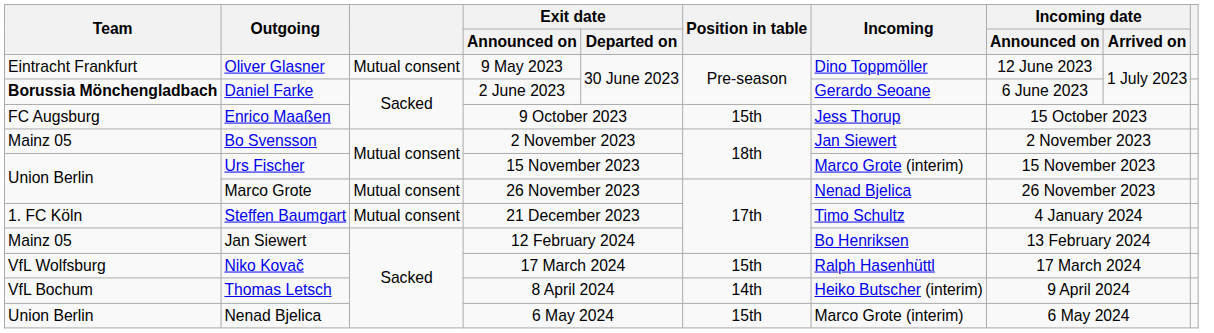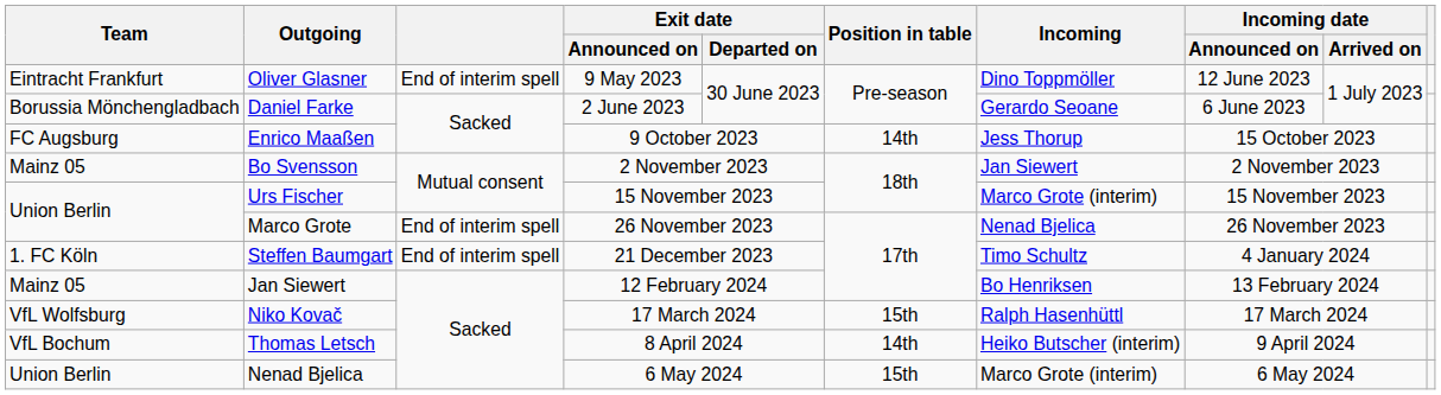 <table class="wikitable" style="text-align:center">
 <tr>
 <th rowspan="2">Team</th>
 <th rowspan="2">Outgoing</th>
 <th rowspan="2"></th>
 <th colspan="2">Exit date</th>
 <th rowspan="2">Position in table</th>
 <th rowspan="2">Incoming</th>
 <th colspan="2">Incoming date</th>
 <th rowspan="2"></th>
 </tr>
 <tr>
 <th>Announced on</th>
 <th>Departed on</th>
 <th>Announced on</th>
 <th>Arrived on</th>
 </tr>
 <tr>
 <td align="left">Eintracht Frankfurt</td>
 <td align="left"> <a href='#'>Oliver Glasner</a></td>
-<td>Mutual consent</td>
+<td>End of interim spell</td>
 <td>9 May 2023</td>
 <td rowspan=2>30 June 2023</td>
 <td rowspan=2>Pre-season</td>
 <td align="left"> <a href='#'>Dino Toppmöller</a></td>
 <td>12 June 2023</td>
 <td rowspan=2>1 July 2023</td>
 <td></td>
 </tr>
 <tr>
-<td align="left"><strong>Borussia Mönchengladbach</strong></td>
+<td align="left">Borussia Mönchengladbach</td>
 <td align="left"> <a href='#'>Daniel Farke</a></td>
 <td rowspan=2>Sacked</td>
 <td>2 June 2023</td>
 <td align="left"> <a href='#'>Gerardo Seoane</a></td>
 <td>6 June 2023</td>
 <td></td>
 </tr>
 <tr>
 <td align="left">FC Augsburg</td>
 <td align="left"> <a href='#'>Enrico Maaßen</a></td>
 <td colspan=2>9 October 2023</td>
-<td>15th</td>
+<td>14th</td>
 <td align="left"> <a href='#'>Jess Thorup</a></td>
 <td colspan=2>15 October 2023</td>
 <td></td>
 </tr>
 <tr>
 <td align="left">Mainz 05</td>
 <td align="left"> <a href='#'>Bo Svensson</a></td>
 <td rowspan=2>Mutual consent</td>
 <td colspan=2>2 November 2023</td>
 <td rowspan=2>18th</td>
 <td align="left"> <a href='#'>Jan Siewert</a></td>
 <td colspan=2>2 November 2023</td>
 <td></td>
 </tr>
 <tr>
 <td align="left" rowspan="2">Union Berlin</td>
 <td align="left"> <a href='#'>Urs Fischer</a></td>
 <td colspan=2>15 November 2023</td>
 <td align="left"> <a href='#'>Marco Grote</a> (interim)</td>
 <td colspan=2>15 November 2023</td>
 <td></td>
 </tr>
 <tr>
 <td align="left"> Marco Grote</td>
-<td>Mutual consent</td>
+<td>End of interim spell</td>
 <td colspan=2>26 November 2023</td>
 <td rowspan=3>17th</td>
 <td align="left"> <a href='#'>Nenad Bjelica</a></td>
 <td colspan=2>26 November 2023</td>
 <td></td>
 </tr>
 <tr>
 <td align="left">1. FC Köln</td>
 <td align="left"> <a href='#'>Steffen Baumgart</a></td>
-<td>Mutual consent</td>
+<td>End of interim spell</td>
 <td colspan=2>21 December 2023</td>
 <td align="left"> <a href='#'>Timo Schultz</a></td>
 <td colspan=2>4 January 2024</td>
 <td></td>
 </tr>
 <tr>
 <td align="left">Mainz 05</td>
 <td align="left"> Jan Siewert</td>
 <td rowspan=4>Sacked</td>
 <td colspan=2>12 February 2024</td>
 <td align="left"> <a href='#'>Bo Henriksen</a></td>
 <td colspan=2>13 February 2024</td>
 <td></td>
 </tr>
 <tr>
 <td align="left">VfL Wolfsburg</td>
 <td align="left"> <a href='#'>Niko Kovač</a></td>
 <td colspan=2>17 March 2024</td>
 <td>15th</td>
 <td align="left"> <a href='#'>Ralph Hasenhüttl</a></td>
 <td colspan=2>17 March 2024</td>
 <td></td>
 </tr>
 <tr>
 <td align="left">VfL Bochum</td>
 <td align="left"> <a href='#'>Thomas Letsch</a></td>
 <td colspan=2>8 April 2024</td>
 <td>14th</td>
 <td align="left"> <a href='#'>Heiko Butscher</a> (interim)</td>
 <td colspan=2>9 April 2024</td>
 <td></td>
 </tr>
 <tr>
 <td align="left">Union Berlin</td>
 <td align="left"> Nenad Bjelica</td>
 <td colspan=2>6 May 2024</td>
 <td>15th</td>
 <td align="left"> Marco Grote (interim)</td>
 <td colspan=2>6 May 2024</td>
 <td></td>
 </tr>
 </table>
